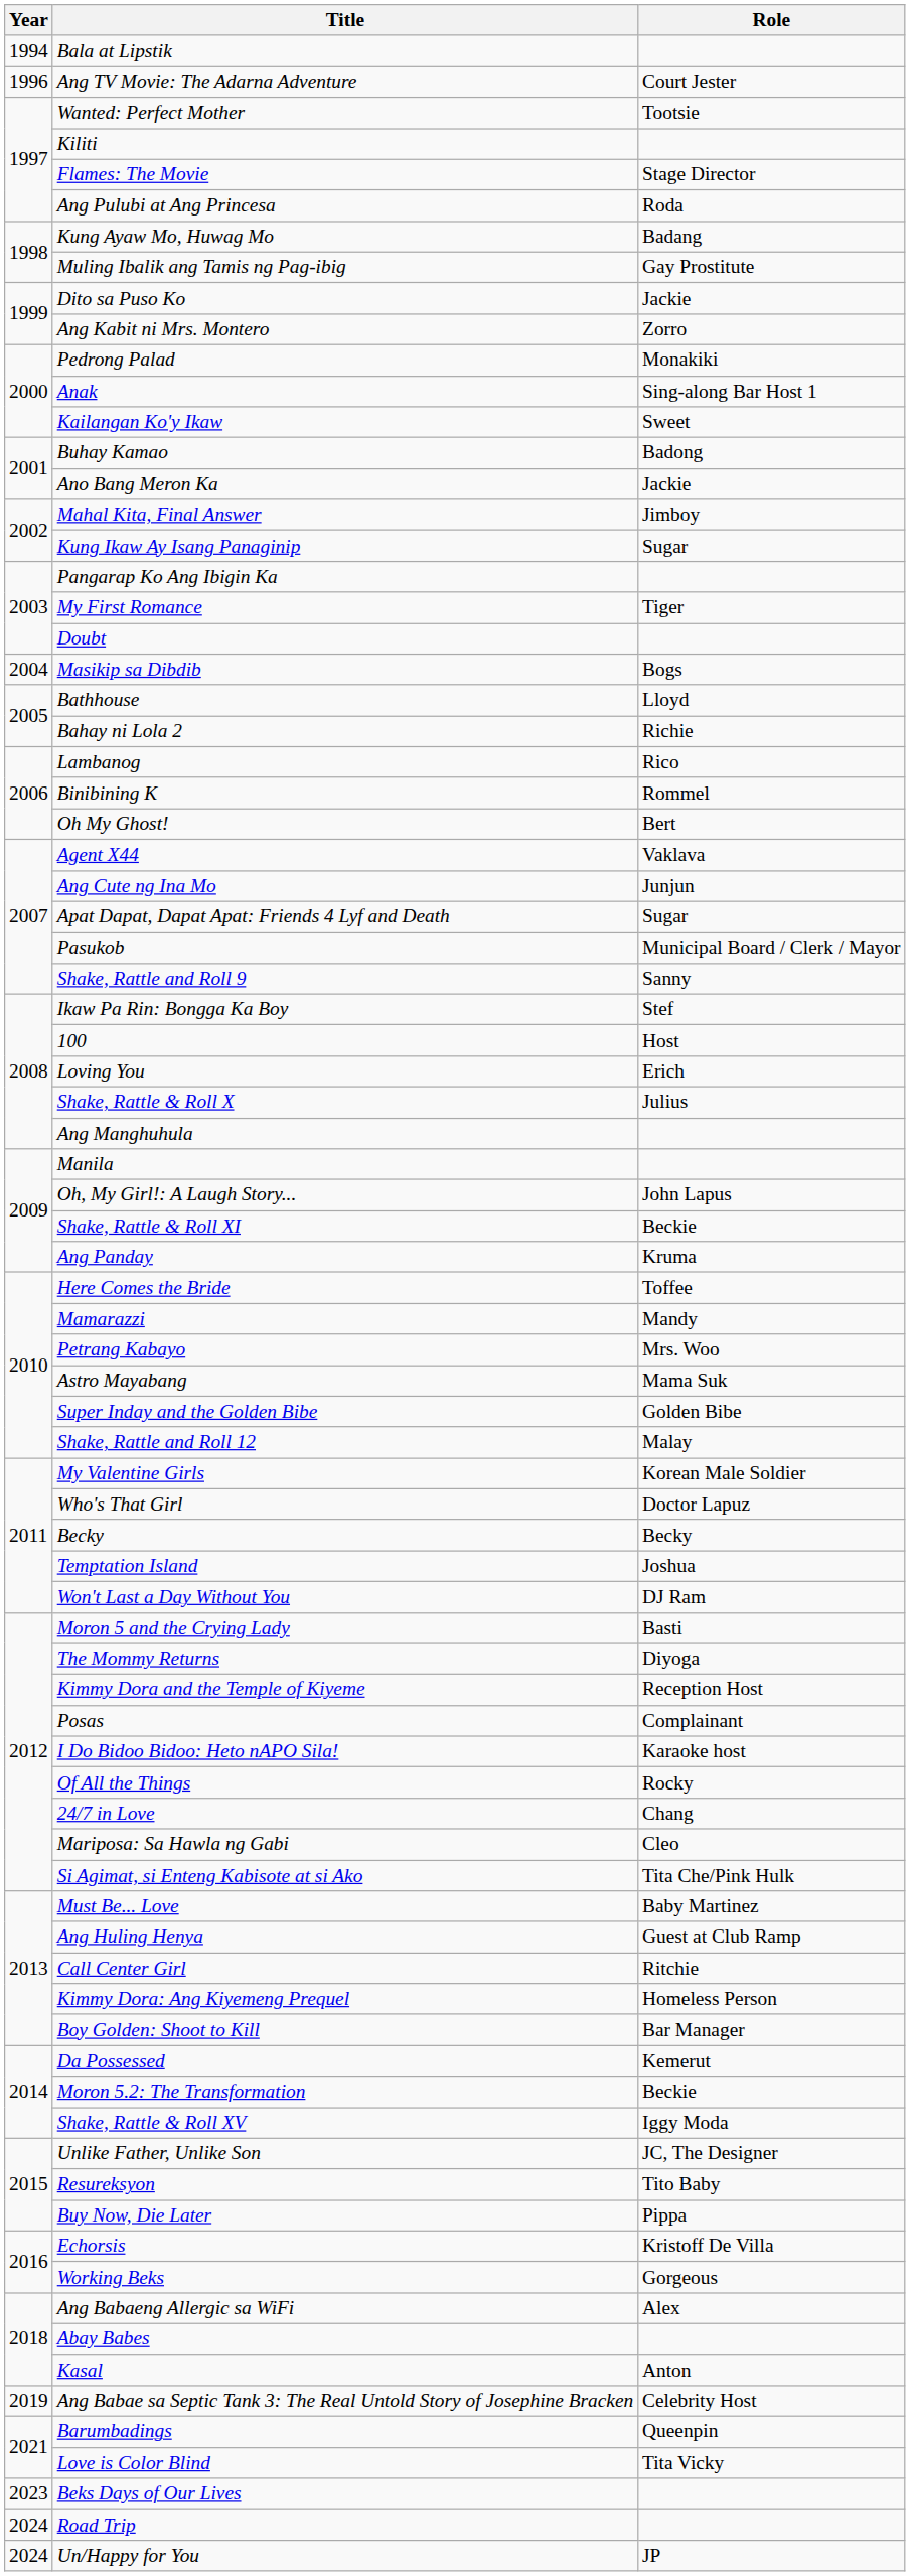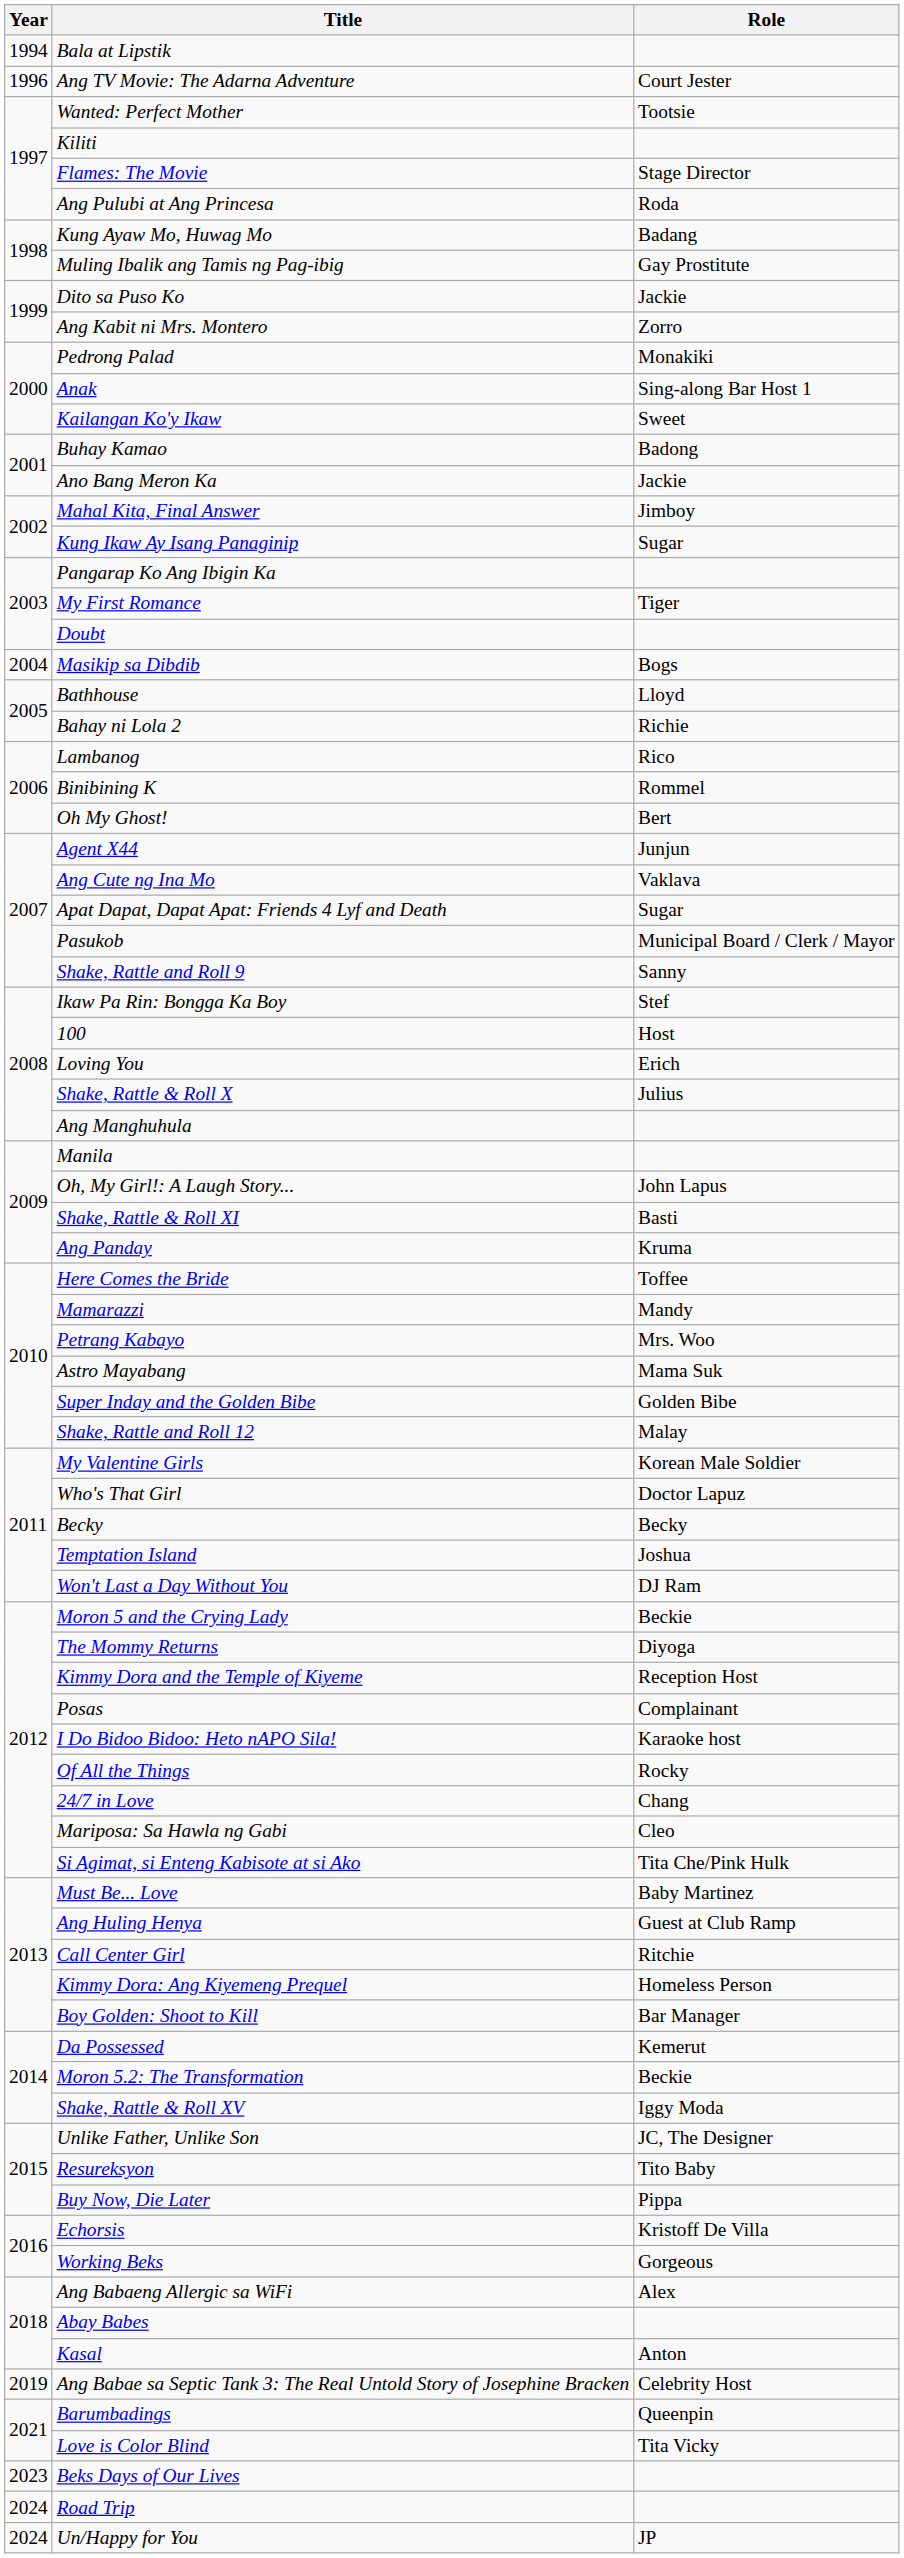 <table class="wikitable sortable">
 <tr>
 <th>Year</th>
 <th>Title</th>
 <th>Role</th>
 </tr>
 <tr>
 <td>1994</td>
 <td><em>Bala at Lipstik</em></td>
 <td></td>
 </tr>
 <tr>
 <td>1996</td>
 <td><em>Ang TV Movie: The Adarna Adventure</em></td>
 <td>Court Jester</td>
 </tr>
 <tr>
 <td rowspan="4">1997</td>
 <td><em>Wanted: Perfect Mother</em></td>
 <td>Tootsie</td>
 </tr>
 <tr>
 <td><em>Kiliti</em></td>
 <td></td>
 </tr>
 <tr>
 <td><em><a href='#'>Flames: The Movie</a></em></td>
 <td>Stage Director</td>
 </tr>
 <tr>
 <td><em>Ang Pulubi at Ang Princesa</em></td>
 <td>Roda</td>
 </tr>
 <tr>
 <td rowspan="2">1998</td>
 <td><em>Kung Ayaw Mo, Huwag Mo</em></td>
 <td>Badang</td>
 </tr>
 <tr>
 <td><em>Muling Ibalik ang Tamis ng Pag-ibig</em></td>
 <td>Gay Prostitute</td>
 </tr>
 <tr>
 <td rowspan="2">1999</td>
 <td><em>Dito sa Puso Ko</em></td>
 <td>Jackie</td>
 </tr>
 <tr>
 <td><em>Ang Kabit ni Mrs. Montero</em></td>
 <td>Zorro</td>
 </tr>
 <tr>
 <td rowspan="3">2000</td>
 <td><em>Pedrong Palad</em></td>
 <td>Monakiki</td>
 </tr>
 <tr>
 <td><em><a href='#'>Anak</a></em></td>
 <td>Sing-along Bar Host 1</td>
 </tr>
 <tr>
 <td><em><a href='#'>Kailangan Ko'y Ikaw</a></em></td>
 <td>Sweet</td>
 </tr>
 <tr>
 <td rowspan="2">2001</td>
 <td><em>Buhay Kamao</em></td>
 <td>Badong</td>
 </tr>
 <tr>
 <td><em>Ano Bang Meron Ka</em></td>
 <td>Jackie</td>
 </tr>
 <tr>
 <td rowspan="2">2002</td>
 <td><em><a href='#'>Mahal Kita, Final Answer</a></em></td>
 <td>Jimboy</td>
 </tr>
 <tr>
 <td><em><a href='#'>Kung Ikaw Ay Isang Panaginip</a></em></td>
 <td>Sugar</td>
 </tr>
 <tr>
 <td rowspan="3">2003</td>
 <td><em>Pangarap Ko Ang Ibigin Ka</em></td>
 <td></td>
 </tr>
 <tr>
 <td><em><a href='#'>My First Romance</a></em></td>
 <td>Tiger</td>
 </tr>
 <tr>
 <td><em><a href='#'>Doubt</a></em></td>
 <td></td>
 </tr>
 <tr>
 <td>2004</td>
 <td><em><a href='#'>Masikip sa Dibdib</a></em></td>
 <td>Bogs</td>
 </tr>
 <tr>
 <td rowspan="2">2005</td>
 <td><em>Bathhouse</em></td>
 <td>Lloyd</td>
 </tr>
 <tr>
 <td><em>Bahay ni Lola 2</em></td>
 <td>Richie</td>
 </tr>
 <tr>
 <td rowspan="3">2006</td>
 <td><em>Lambanog</em></td>
 <td>Rico</td>
 </tr>
 <tr>
 <td><em>Binibining K</em></td>
 <td>Rommel</td>
 </tr>
 <tr>
 <td><em>Oh My Ghost!</em></td>
 <td>Bert</td>
 </tr>
 <tr>
 <td rowspan="5">2007</td>
 <td><em><a href='#'>Agent X44</a></em></td>
-<td>Vaklava</td>
+<td>Junjun</td>
 </tr>
 <tr>
 <td><em><a href='#'>Ang Cute ng Ina Mo</a></em></td>
-<td>Junjun</td>
+<td>Vaklava</td>
 </tr>
 <tr>
 <td><em>Apat Dapat, Dapat Apat: Friends 4 Lyf and Death</em></td>
 <td>Sugar</td>
 </tr>
 <tr>
 <td><em>Pasukob</em></td>
 <td>Municipal Board / Clerk / Mayor</td>
 </tr>
 <tr>
 <td><em><a href='#'>Shake, Rattle and Roll 9</a></em></td>
 <td>Sanny</td>
 </tr>
 <tr>
 <td rowspan="5">2008</td>
 <td><em>Ikaw Pa Rin: Bongga Ka Boy</em></td>
 <td>Stef</td>
 </tr>
 <tr>
 <td><em>100</em></td>
 <td>Host</td>
 </tr>
 <tr>
 <td><em>Loving You</em></td>
 <td>Erich</td>
 </tr>
 <tr>
 <td><em><a href='#'>Shake, Rattle & Roll X</a></em></td>
 <td>Julius</td>
 </tr>
 <tr>
 <td><em>Ang Manghuhula</em></td>
 <td></td>
 </tr>
 <tr>
 <td rowspan="4">2009</td>
 <td><em>Manila</em></td>
 <td></td>
 </tr>
 <tr>
 <td><em>Oh, My Girl!: A Laugh Story...</em></td>
 <td>John Lapus</td>
 </tr>
 <tr>
 <td><em><a href='#'>Shake, Rattle & Roll XI</a></em></td>
-<td>Beckie</td>
+<td>Basti</td>
 </tr>
 <tr>
 <td><em><a href='#'>Ang Panday</a></em></td>
 <td>Kruma</td>
 </tr>
 <tr>
 <td rowspan="6">2010</td>
 <td><em><a href='#'>Here Comes the Bride</a></em></td>
 <td>Toffee</td>
 </tr>
 <tr>
 <td><em><a href='#'>Mamarazzi</a></em></td>
 <td>Mandy</td>
 </tr>
 <tr>
 <td><em><a href='#'>Petrang Kabayo</a></em></td>
 <td>Mrs. Woo</td>
 </tr>
 <tr>
 <td><em>Astro Mayabang</em></td>
 <td>Mama Suk</td>
 </tr>
 <tr>
 <td><em><a href='#'>Super Inday and the Golden Bibe</a></em></td>
 <td>Golden Bibe</td>
 </tr>
 <tr>
 <td><em><a href='#'>Shake, Rattle and Roll 12</a></em></td>
 <td>Malay</td>
 </tr>
 <tr>
 <td rowspan="5">2011</td>
 <td><em><a href='#'>My Valentine Girls</a></em></td>
 <td>Korean Male Soldier</td>
 </tr>
 <tr>
 <td><em>Who's That Girl</em></td>
 <td>Doctor Lapuz</td>
 </tr>
 <tr>
 <td><em>Becky</em></td>
 <td>Becky</td>
 </tr>
 <tr>
 <td><em><a href='#'>Temptation Island</a></em></td>
 <td>Joshua</td>
 </tr>
 <tr>
 <td><em><a href='#'>Won't Last a Day Without You</a></em></td>
 <td>DJ Ram</td>
 </tr>
 <tr>
 <td rowspan="9">2012</td>
 <td><em><a href='#'>Moron 5 and the Crying Lady</a></em></td>
-<td>Basti</td>
+<td>Beckie</td>
 </tr>
 <tr>
 <td><em><a href='#'>The Mommy Returns</a></em></td>
 <td>Diyoga</td>
 </tr>
 <tr>
 <td><em><a href='#'>Kimmy Dora and the Temple of Kiyeme</a></em></td>
 <td>Reception Host</td>
 </tr>
 <tr>
 <td><em>Posas</em></td>
 <td>Complainant</td>
 </tr>
 <tr>
 <td><em><a href='#'>I Do Bidoo Bidoo: Heto nAPO Sila!</a></em></td>
 <td>Karaoke host</td>
 </tr>
 <tr>
 <td><em><a href='#'>Of All the Things</a></em></td>
 <td>Rocky</td>
 </tr>
 <tr>
 <td><em><a href='#'>24/7 in Love</a></em></td>
 <td>Chang</td>
 </tr>
 <tr>
 <td><em>Mariposa: Sa Hawla ng Gabi</em></td>
 <td>Cleo</td>
 </tr>
 <tr>
 <td><em><a href='#'>Si Agimat, si Enteng Kabisote at si Ako</a></em></td>
 <td>Tita Che/Pink Hulk</td>
 </tr>
 <tr>
 <td rowspan="5">2013</td>
 <td><em><a href='#'>Must Be... Love</a></em></td>
 <td>Baby Martinez</td>
 </tr>
 <tr>
 <td><em><a href='#'>Ang Huling Henya</a></em></td>
 <td>Guest at Club Ramp</td>
 </tr>
 <tr>
 <td><em><a href='#'>Call Center Girl</a></em></td>
 <td>Ritchie</td>
 </tr>
 <tr>
 <td><em><a href='#'>Kimmy Dora: Ang Kiyemeng Prequel</a></em></td>
 <td>Homeless Person</td>
 </tr>
 <tr>
 <td><em><a href='#'>Boy Golden: Shoot to Kill</a></em></td>
 <td>Bar Manager</td>
 </tr>
 <tr>
 <td rowspan="3">2014</td>
 <td><em><a href='#'>Da Possessed</a></em></td>
 <td>Kemerut</td>
 </tr>
 <tr>
 <td><em><a href='#'>Moron 5.2: The Transformation</a></em></td>
 <td>Beckie</td>
 </tr>
 <tr>
 <td><em><a href='#'>Shake, Rattle & Roll XV</a></em></td>
 <td>Iggy Moda</td>
 </tr>
 <tr>
 <td rowspan="3">2015</td>
 <td><em>Unlike Father, Unlike Son</em></td>
 <td>JC, The Designer</td>
 </tr>
 <tr>
 <td><em><a href='#'>Resureksyon</a></em></td>
 <td>Tito Baby</td>
 </tr>
 <tr>
 <td><em><a href='#'>Buy Now, Die Later</a></em></td>
 <td>Pippa</td>
 </tr>
 <tr>
 <td rowspan="2">2016</td>
 <td><em><a href='#'>Echorsis</a></em></td>
 <td>Kristoff De Villa</td>
 </tr>
 <tr>
 <td><em><a href='#'>Working Beks</a></em></td>
 <td>Gorgeous</td>
 </tr>
 <tr>
 <td rowspan="3">2018</td>
 <td><em>Ang Babaeng Allergic sa WiFi</em></td>
 <td>Alex</td>
 </tr>
 <tr>
 <td><em><a href='#'>Abay Babes</a></em></td>
 <td></td>
 </tr>
 <tr>
 <td><em><a href='#'>Kasal</a></em></td>
 <td>Anton</td>
 </tr>
 <tr>
 <td>2019</td>
 <td><em>Ang Babae sa Septic Tank 3: The Real Untold Story of Josephine Bracken</em></td>
 <td>Celebrity Host</td>
 </tr>
 <tr>
 <td rowspan="2">2021</td>
 <td><em><a href='#'>Barumbadings</a></em></td>
 <td>Queenpin</td>
 </tr>
 <tr>
 <td><em><a href='#'>Love is Color Blind</a></em></td>
 <td>Tita Vicky</td>
 </tr>
 <tr>
 <td>2023</td>
 <td><em><a href='#'>Beks Days of Our Lives</a></em></td>
 <td></td>
 </tr>
 <tr>
 <td>2024</td>
 <td><em><a href='#'>Road Trip</a></em></td>
 <td></td>
 </tr>
 <tr>
 <td>2024</td>
 <td><em>Un/Happy for You</em></td>
 <td>JP</td>
 </tr>
 </table>
